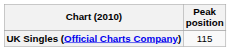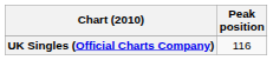 <table class="wikitable sortable plainrowheaders" style="text-align:center">
 <tr>
 <th scope="col">Chart (2010)</th>
 <th scope="col">Peak<br>position</th>
 </tr>
 <tr>
 </tr>
 <tr>
 <th scope="row">UK Singles (<a href='#'>Official Charts Company</a>)</th>
-<td>115</td>
+<td>116</td>
 </tr>
 </table>
